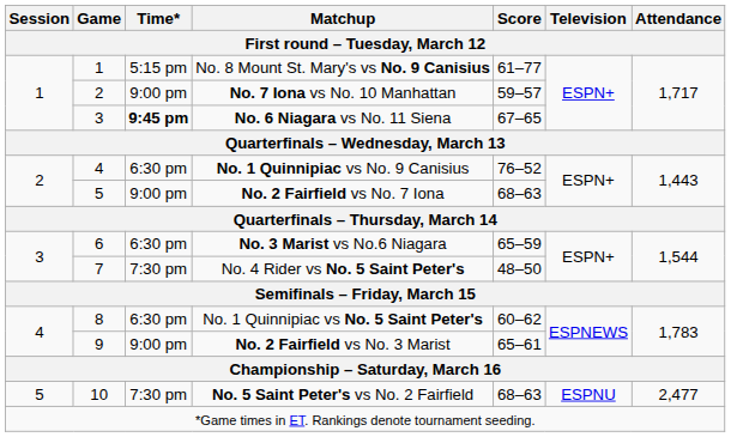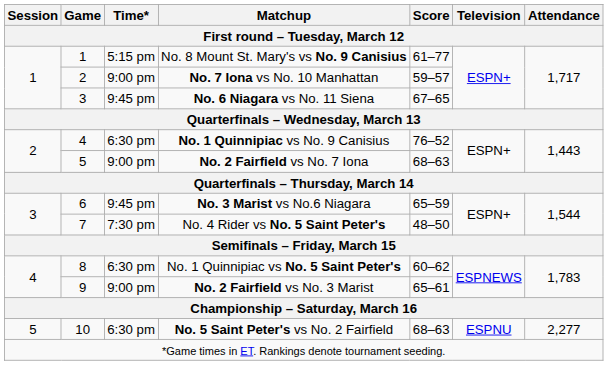 <table class="wikitable" style="font-size:95%;text-align:center">
 <tr>
 <th>Session</th>
 <th>Game</th>
 <th>Time*</th>
 <th>Matchup</th>
 <th>Score</th>
 <th>Television</th>
 <th>Attendance</th>
 </tr>
 <tr>
 <th colspan="7">First round – Tuesday, March 12</th>
 </tr>
 <tr>
 <td rowspan=3>1</td>
 <td>1</td>
 <td>5:15 pm</td>
 <td>No. 8 Mount St. Mary's vs <strong>No. 9 Canisius</strong></td>
 <td>61–77</td>
 <td rowspan=3><a href='#'>ESPN+</a></td>
 <td rowspan="3">1,717</td>
 </tr>
 <tr>
 <td>2</td>
 <td>9:00 pm</td>
 <td><strong>No. 7 Iona</strong> vs No. 10 Manhattan</td>
 <td>59–57</td>
 </tr>
 <tr>
 <td>3</td>
-<td><strong>9:45 pm</strong></td>
+<td>9:45 pm</td>
 <td><strong>No. 6 Niagara</strong> vs No. 11 Siena</td>
 <td>67–65</td>
 </tr>
 <tr>
 <th colspan="7">Quarterfinals – Wednesday, March 13</th>
 </tr>
 <tr>
 <td rowspan=2>2</td>
 <td>4</td>
 <td>6:30 pm</td>
 <td><strong>No. 1 Quinnipiac</strong> vs No. 9 Canisius</td>
 <td>76–52</td>
 <td rowspan=2>ESPN+</td>
 <td rowspan="2">1,443</td>
 </tr>
 <tr>
 <td>5</td>
 <td>9:00 pm</td>
 <td><strong>No. 2 Fairfield</strong> vs No. 7 Iona</td>
 <td>68–63</td>
 </tr>
 <tr>
 <th colspan="7">Quarterfinals – Thursday, March 14</th>
 </tr>
 <tr>
 <td rowspan=2>3</td>
 <td>6</td>
-<td>6:30 pm</td>
+<td>9:45 pm</td>
 <td><strong>No. 3 Marist</strong> vs No.6 Niagara</td>
 <td>65–59</td>
 <td rowspan=2>ESPN+</td>
 <td rowspan="2">1,544</td>
 </tr>
 <tr>
 <td>7</td>
 <td>7:30 pm</td>
 <td>No. 4 Rider vs <strong>No. 5 Saint Peter's</strong></td>
 <td>48–50</td>
 </tr>
 <tr>
 <th colspan="7">Semifinals – Friday, March 15</th>
 </tr>
 <tr>
 <td rowspan=2>4</td>
 <td>8</td>
 <td>6:30 pm</td>
 <td>No. 1 Quinnipiac vs <strong>No. 5 Saint Peter's</strong></td>
 <td>60–62</td>
 <td rowspan=2><a href='#'>ESPNEWS</a></td>
 <td rowspan="2">1,783</td>
 </tr>
 <tr>
 <td>9</td>
 <td>9:00 pm</td>
 <td><strong>No. 2 Fairfield</strong> vs No. 3 Marist</td>
 <td>65–61</td>
 </tr>
 <tr>
 <th colspan="7">Championship – Saturday, March 16</th>
 </tr>
 <tr>
 <td>5</td>
 <td>10</td>
-<td>7:30 pm</td>
+<td>6:30 pm</td>
 <td><strong>No. 5 Saint Peter's</strong> vs No. 2 Fairfield</td>
 <td>68–63</td>
 <td><a href='#'>ESPNU</a></td>
-<td>2,477</td>
+<td>2,277</td>
 </tr>
 <tr>
 <td colspan="7"><small>*Game times in <a href='#'>ET</a>. Rankings denote tournament seeding.</small></td>
 </tr>
 </table>
